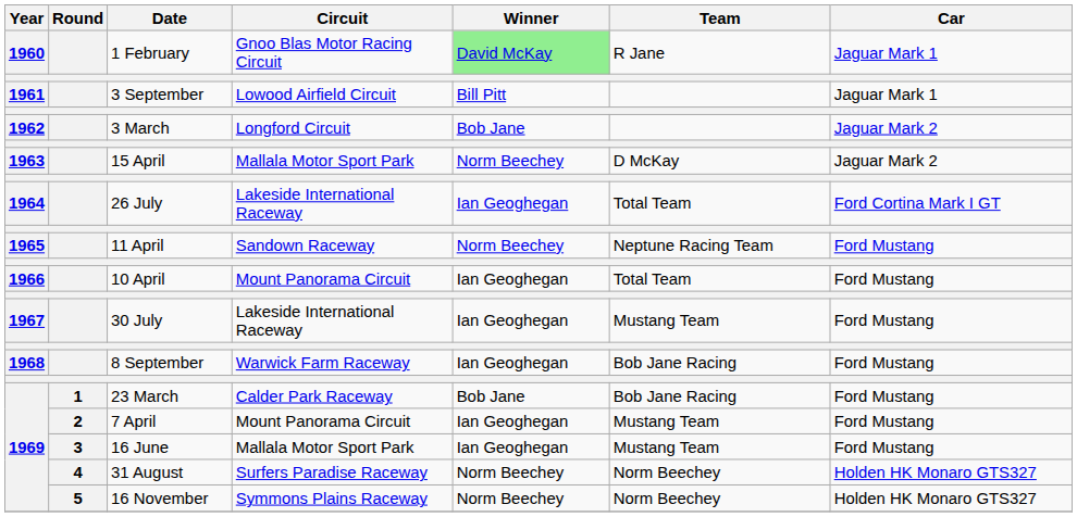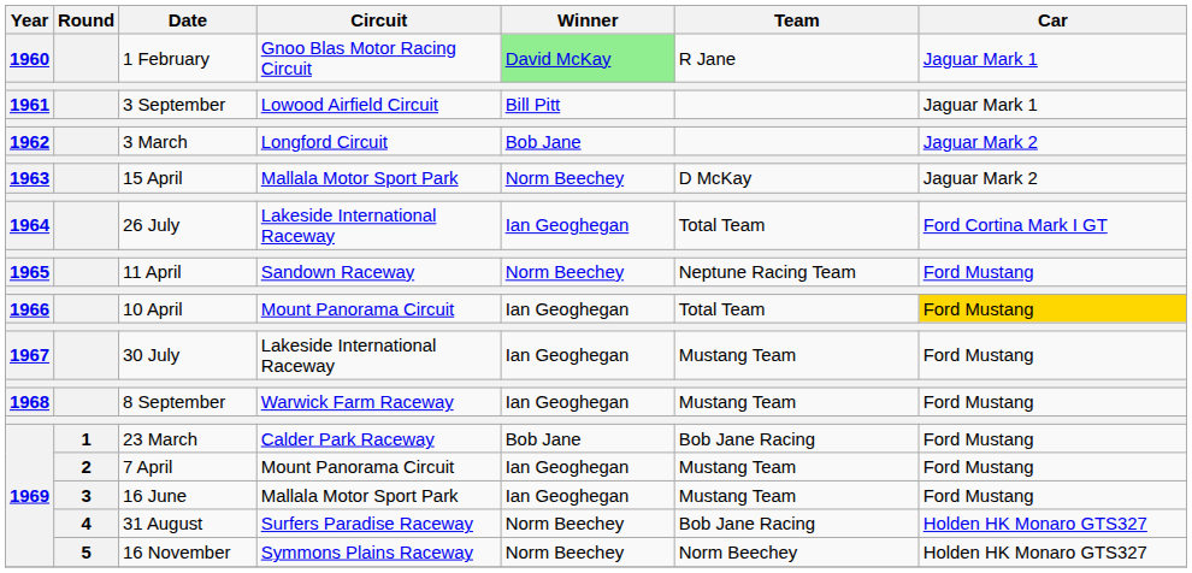 <table class="wikitable" style="font-size: 95%;">
 <tr>
 <th width="30px">Year</th>
 <th width="30px">Round</th>
 <th width="110px">Date</th>
 <th width="200px">Circuit</th>
 <th width="140px">Winner</th>
 <th width="200px">Team</th>
 <th width="220px">Car</th>
 </tr>
 <tr id="1960">
 <th><a href='#'>1960</a></th>
 <th></th>
 <td>1 February</td>
 <td><a href='#'>Gnoo Blas Motor Racing Circuit</a></td>
 <td style="background: lightgreen;"><a href='#'>David McKay</a></td>
 <td>R Jane</td>
 <td><a href='#'>Jaguar Mark 1</a></td>
 </tr>
 <tr>
 <th colspan="7"></th>
 </tr>
 <tr id="1961">
 <th><a href='#'>1961</a></th>
 <th></th>
 <td>3 September</td>
 <td><a href='#'>Lowood Airfield Circuit</a></td>
 <td><a href='#'>Bill Pitt</a></td>
 <td></td>
 <td>Jaguar Mark 1</td>
 </tr>
 <tr>
 <th colspan="7"></th>
 </tr>
 <tr id="1962">
 <th><a href='#'>1962</a></th>
 <th></th>
 <td>3 March</td>
 <td><a href='#'>Longford Circuit</a></td>
 <td><a href='#'>Bob Jane</a></td>
 <td></td>
 <td><a href='#'>Jaguar Mark 2</a></td>
 </tr>
 <tr>
 <th colspan="7"></th>
 </tr>
 <tr id="1963">
 <th><a href='#'>1963</a></th>
 <th></th>
 <td>15 April</td>
 <td><a href='#'>Mallala Motor Sport Park</a></td>
 <td><a href='#'>Norm Beechey</a></td>
 <td>D McKay</td>
 <td>Jaguar Mark 2</td>
 </tr>
 <tr>
 <th colspan="7"></th>
 </tr>
 <tr id="1964">
 <th><a href='#'>1964</a></th>
 <th></th>
 <td>26 July</td>
 <td><a href='#'>Lakeside International Raceway</a></td>
 <td><a href='#'>Ian Geoghegan</a></td>
 <td>Total Team</td>
 <td><a href='#'>Ford Cortina Mark I GT</a></td>
 </tr>
 <tr>
 <th colspan="7"></th>
 </tr>
 <tr id="1965">
 <th><a href='#'>1965</a></th>
 <th></th>
 <td>11 April</td>
 <td><a href='#'>Sandown Raceway</a></td>
 <td><a href='#'>Norm Beechey</a></td>
 <td>Neptune Racing Team</td>
 <td><a href='#'>Ford Mustang</a></td>
 </tr>
 <tr>
 <th colspan="7"></th>
 </tr>
 <tr id="1966">
 <th><a href='#'>1966</a></th>
 <th></th>
 <td>10 April</td>
 <td><a href='#'>Mount Panorama Circuit</a></td>
 <td>Ian Geoghegan</td>
 <td>Total Team</td>
-<td>Ford Mustang</td>
+<td style="background: gold;">Ford Mustang</td>
 </tr>
 <tr>
 <th colspan="7"></th>
 </tr>
 <tr id="1967">
 <th><a href='#'>1967</a></th>
 <th></th>
 <td>30 July</td>
 <td>Lakeside International Raceway</td>
 <td>Ian Geoghegan</td>
 <td>Mustang Team</td>
 <td>Ford Mustang</td>
 </tr>
 <tr>
 <th colspan="7"></th>
 </tr>
 <tr id="1968">
 <th><a href='#'>1968</a></th>
 <th></th>
 <td>8 September</td>
 <td><a href='#'>Warwick Farm Raceway</a></td>
 <td>Ian Geoghegan</td>
-<td>Bob Jane Racing</td>
+<td>Mustang Team</td>
 <td>Ford Mustang</td>
 </tr>
 <tr>
 <th colspan="7"></th>
 </tr>
 <tr id="1969">
 <th rowspan="5"><a href='#'>1969</a></th>
 <th>1</th>
 <td>23 March</td>
 <td><a href='#'>Calder Park Raceway</a></td>
 <td>Bob Jane</td>
 <td>Bob Jane Racing</td>
 <td>Ford Mustang</td>
 </tr>
 <tr>
 <th>2</th>
 <td>7 April</td>
 <td>Mount Panorama Circuit</td>
 <td>Ian Geoghegan</td>
 <td>Mustang Team</td>
 <td>Ford Mustang</td>
 </tr>
 <tr>
 <th>3</th>
 <td>16 June</td>
 <td>Mallala Motor Sport Park</td>
 <td>Ian Geoghegan</td>
 <td>Mustang Team</td>
 <td>Ford Mustang</td>
 </tr>
 <tr>
 <th>4</th>
 <td>31 August</td>
 <td><a href='#'>Surfers Paradise Raceway</a></td>
 <td>Norm Beechey</td>
-<td>Norm Beechey</td>
+<td>Bob Jane Racing</td>
 <td><a href='#'>Holden HK Monaro GTS327</a></td>
 </tr>
 <tr>
 <th>5</th>
 <td>16 November</td>
 <td><a href='#'>Symmons Plains Raceway</a></td>
 <td>Norm Beechey</td>
 <td>Norm Beechey</td>
 <td>Holden HK Monaro GTS327</td>
 </tr>
 <tr>
 </tr>
 </table>
